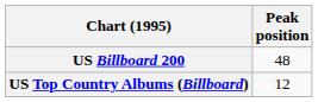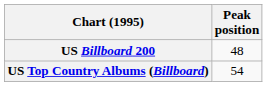 <table class="wikitable sortable plainrowheaders" style="text-align:center">
 <tr>
 <th scope="col">Chart (1995)</th>
 <th scope="col">Peak<br> position</th>
 </tr>
 <tr>
 <th scope="row">US <a href='#'><em>Billboard</em> 200</a></th>
 <td>48</td>
 </tr>
 <tr>
 <th scope="row">US <a href='#'>Top Country Albums</a> (<em><a href='#'>Billboard</a></em>)</th>
-<td>12</td>
+<td>54</td>
 </tr>
 </table>
